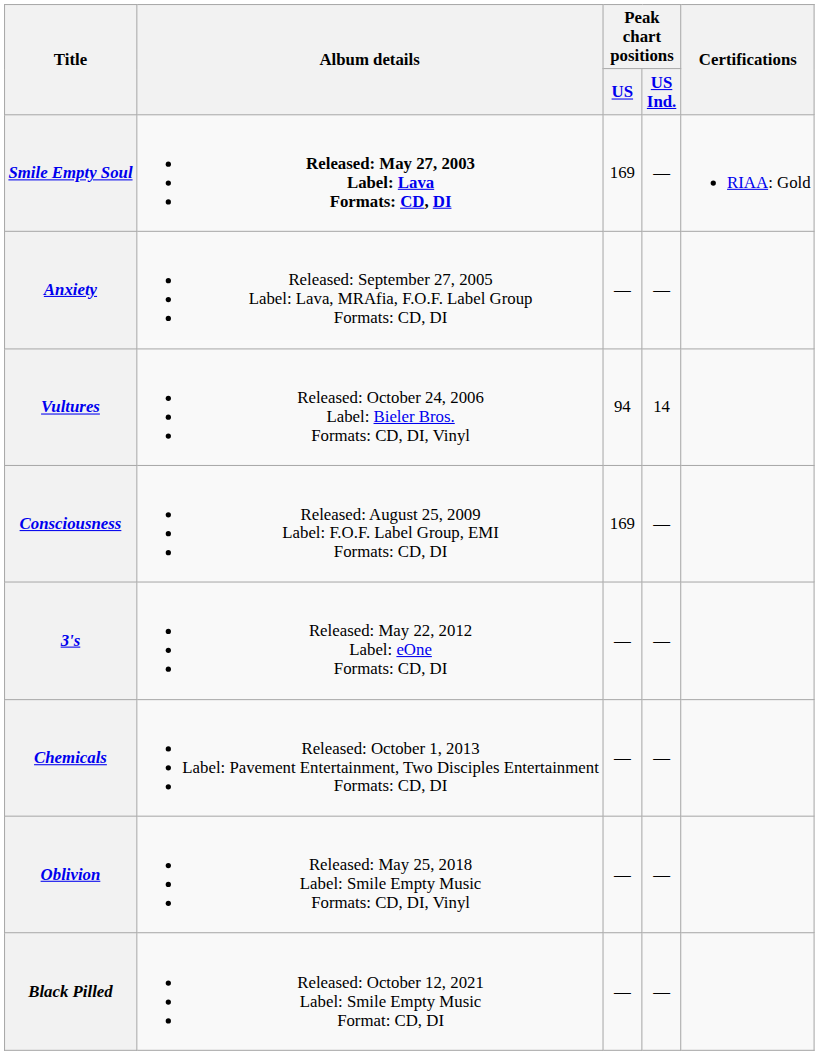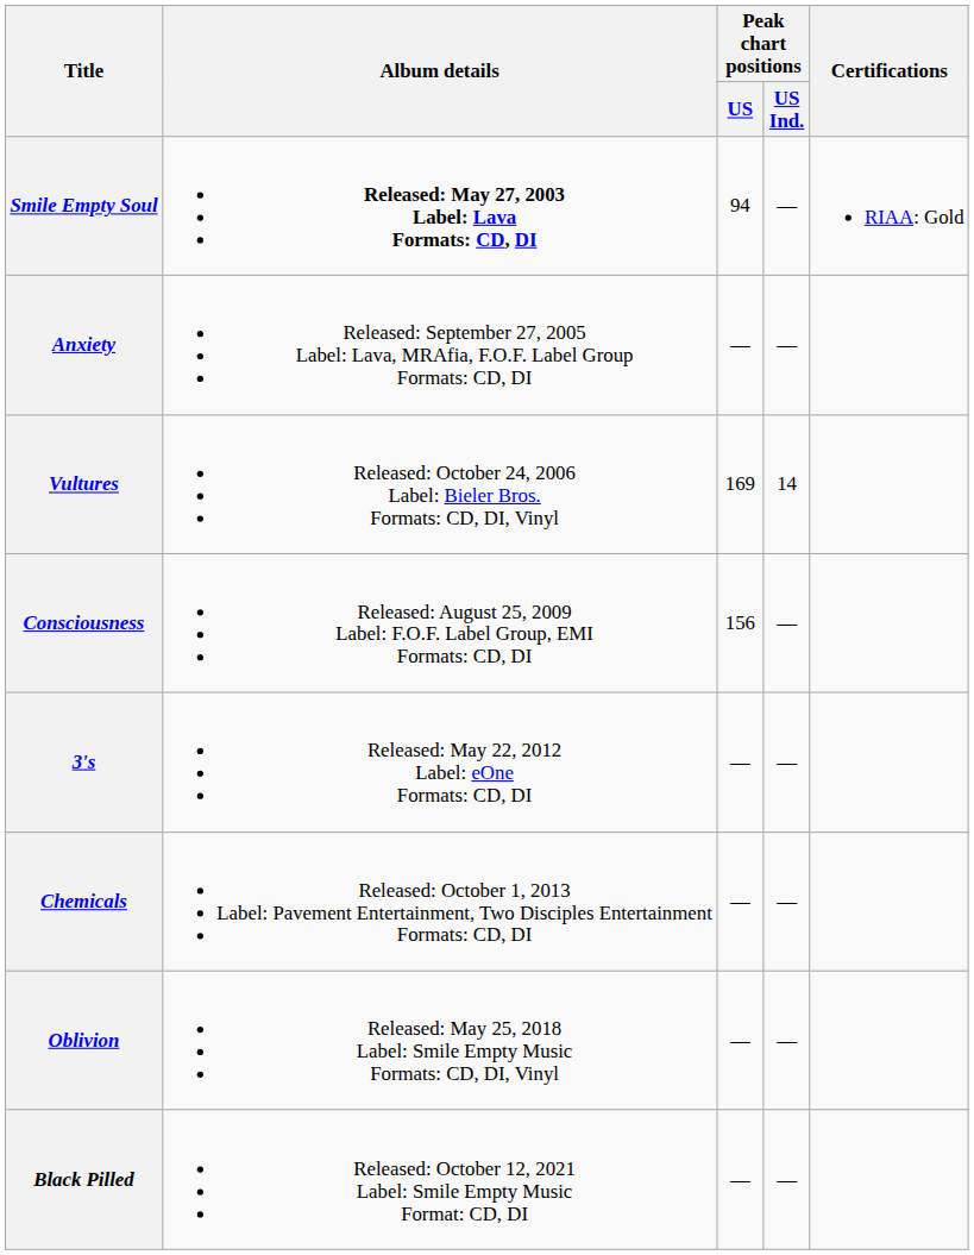 <table class="wikitable plainrowheaders" style="text-align:center;">
 <tr>
 <th scope="col" rowspan="2">Title</th>
 <th scope="col" rowspan="2">Album details</th>
 <th scope="col" colspan="2">Peak chart positions</th>
 <th scope="col" rowspan="2">Certifications</th>
 </tr>
 <tr>
 <th width="30"><a href='#'>US</a><br></th>
 <th width="30"><a href='#'>US<br>Ind.</a><br></th>
 </tr>
 <tr>
 <th scope="row"><em><a href='#'>Smile Empty Soul</a></em></th>
 <td><strong><br><ul><li>Released: May 27, 2003</li><li>Label: <a href='#'>Lava</a></li><li>Formats: <a href='#'>CD</a>, <a href='#'>DI</a></li></ul></strong></td>
-<td>169</td>
+<td>94</td>
 <td>—</td>
 <td><br><ul><li><a href='#'>RIAA</a>: Gold</li></ul></td>
 </tr>
 <tr>
 <th scope="row"><em><a href='#'>Anxiety</a></em></th>
 <td><br><ul><li>Released: September 27, 2005</li><li>Label: Lava, MRAfia, F.O.F. Label Group</li><li>Formats: CD, DI</li></ul></td>
 <td>—</td>
 <td>—</td>
 <td></td>
 </tr>
 <tr>
 <th scope="row"><em><a href='#'>Vultures</a></em></th>
 <td><br><ul><li>Released: October 24, 2006</li><li>Label: <a href='#'>Bieler Bros.</a></li><li>Formats: CD, DI, Vinyl</li></ul></td>
-<td>94</td>
+<td>169</td>
 <td>14</td>
 <td></td>
 </tr>
 <tr>
 <th scope="row"><em><a href='#'>Consciousness</a></em></th>
 <td><br><ul><li>Released: August 25, 2009</li><li>Label: F.O.F. Label Group, EMI</li><li>Formats: CD, DI</li></ul></td>
-<td>169</td>
+<td>156</td>
 <td>—</td>
 <td></td>
 </tr>
 <tr>
 <th scope="row"><em><a href='#'>3's</a></em></th>
 <td><br><ul><li>Released: May 22, 2012</li><li>Label: <a href='#'>eOne</a></li><li>Formats: CD, DI</li></ul></td>
 <td>—</td>
 <td>—</td>
 <td></td>
 </tr>
 <tr>
 <th scope="row"><em><a href='#'>Chemicals</a></em></th>
 <td><br><ul><li>Released: October 1, 2013</li><li>Label: Pavement Entertainment, Two Disciples Entertainment</li><li>Formats: CD, DI</li></ul></td>
 <td>—</td>
 <td>—</td>
 <td></td>
 </tr>
 <tr>
 <th scope="row"><em><a href='#'>Oblivion</a></em></th>
 <td><br><ul><li>Released: May 25, 2018</li><li>Label: Smile Empty Music</li><li>Formats: CD, DI, Vinyl</li></ul></td>
 <td>—</td>
 <td>—</td>
 <td></td>
 </tr>
 <tr>
 <th scope="row"><em> Black Pilled </em></th>
 <td><br><ul><li>Released: October 12, 2021</li><li>Label: Smile Empty Music</li><li>Format: CD, DI</li></ul></td>
 <td>—</td>
 <td>—</td>
 <td></td>
 </tr>
 </table>
